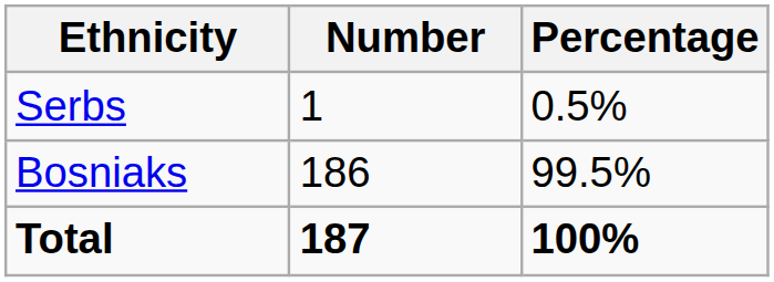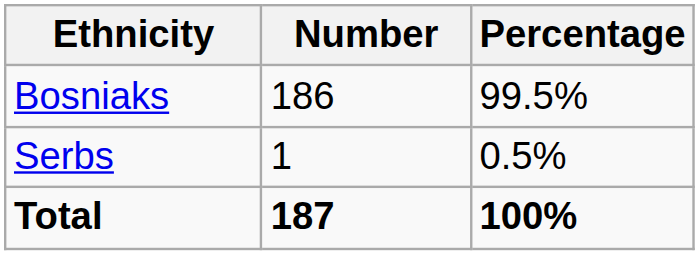 <table class="wikitable">
 <tr>
 <th width="100px">Ethnicity</th>
 <th width="80px">Number</th>
 <th width="80px">Percentage</th>
 </tr>
 <tr>
+<td><a href='#'>Bosniaks</a></td>
+<td>186</td>
+<td>99.5%</td>
+</tr>
+<tr>
 <td><a href='#'>Serbs</a></td>
 <td>1</td>
 <td>0.5%</td>
-</tr>
-<tr>
-<td><a href='#'>Bosniaks</a></td>
-<td>186</td>
-<td>99.5%</td>
 </tr>
 <tr>
 <td><strong>Total</strong></td>
 <td><strong>187</strong></td>
 <td><strong>100%</strong></td>
 </tr>
 </table>
